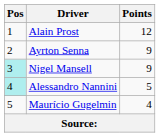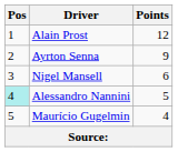 <table class="wikitable" style="font-size: 95%;">
 <tr>
 <th>Pos</th>
 <th>Driver</th>
 <th>Points</th>
 </tr>
 <tr>
 <td>1</td>
 <td> <a href='#'>Alain Prost</a></td>
 <td align=right>12</td>
 </tr>
 <tr>
 <td>2</td>
 <td> <a href='#'>Ayrton Senna</a></td>
 <td align=right>9</td>
 </tr>
 <tr>
-<td style="background: paleturquoise;">3</td>
+<td>3</td>
 <td> <a href='#'>Nigel Mansell</a></td>
-<td align=right>9</td>
+<td align=right>6</td>
 </tr>
 <tr>
 <td style="background: paleturquoise;">4</td>
 <td> <a href='#'>Alessandro Nannini</a></td>
 <td align=right>5</td>
 </tr>
 <tr>
 <td>5</td>
 <td> <a href='#'>Maurício Gugelmin</a></td>
 <td align=right>4</td>
 </tr>
 <tr>
 <th colspan=4>Source:</th>
 </tr>
 </table>
